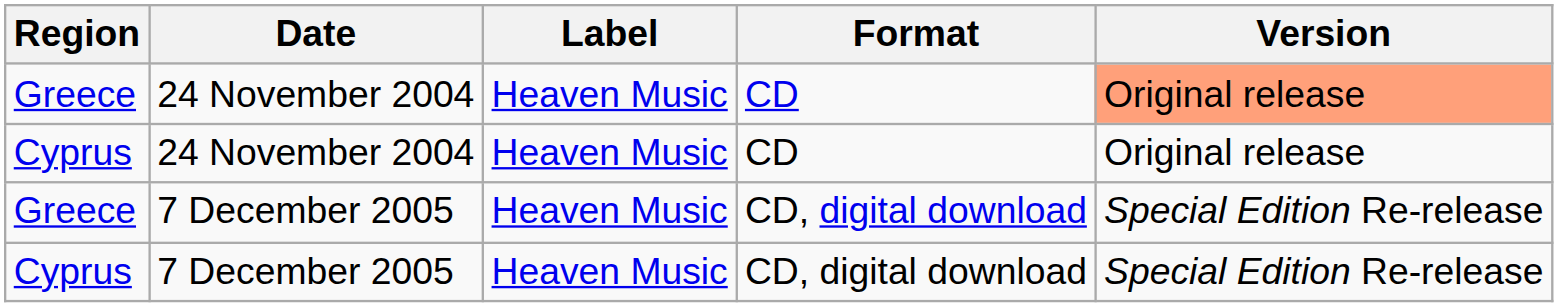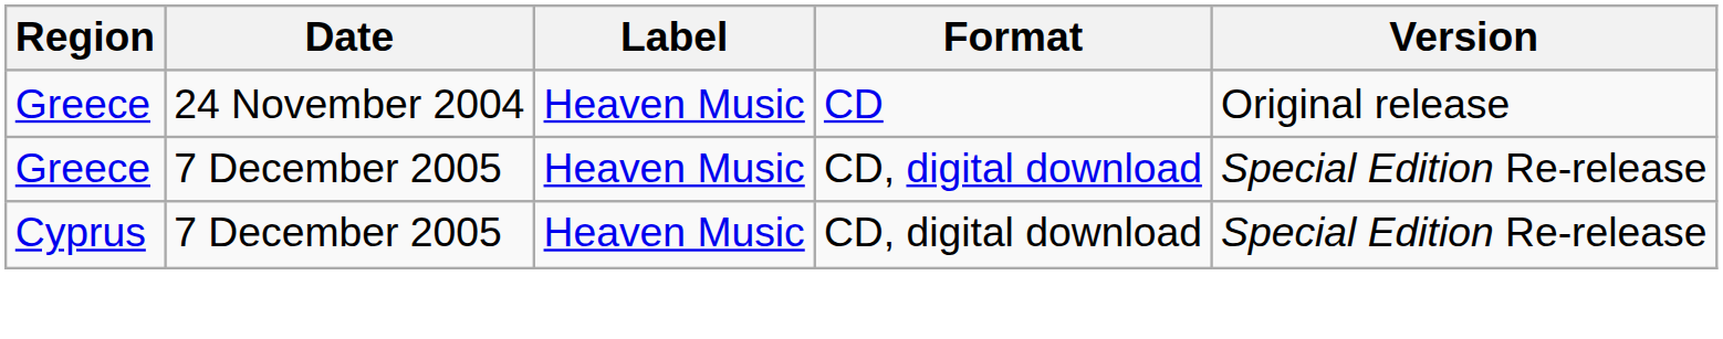 <table class="sortable wikitable">
 <tr>
 <th>Region</th>
 <th>Date</th>
 <th>Label</th>
 <th>Format</th>
 <th>Version</th>
 </tr>
 <tr>
 <td><a href='#'>Greece</a></td>
 <td>24 November 2004</td>
 <td><a href='#'>Heaven Music</a></td>
 <td><a href='#'>CD</a></td>
-<td style="background: lightsalmon;">Original release</td>
-</tr>
-<tr>
-<td><a href='#'>Cyprus</a></td>
-<td>24 November 2004</td>
-<td><a href='#'>Heaven Music</a></td>
-<td>CD</td>
 <td>Original release</td>
 </tr>
 <tr>
 <td><a href='#'>Greece</a></td>
 <td>7 December 2005</td>
 <td><a href='#'>Heaven Music</a></td>
 <td>CD, <a href='#'>digital download</a></td>
 <td><em>Special Edition</em> Re-release</td>
 </tr>
 <tr>
 <td><a href='#'>Cyprus</a></td>
 <td>7 December 2005</td>
 <td><a href='#'>Heaven Music</a></td>
 <td>CD, digital download</td>
 <td><em>Special Edition</em> Re-release</td>
 </tr>
 </table>
